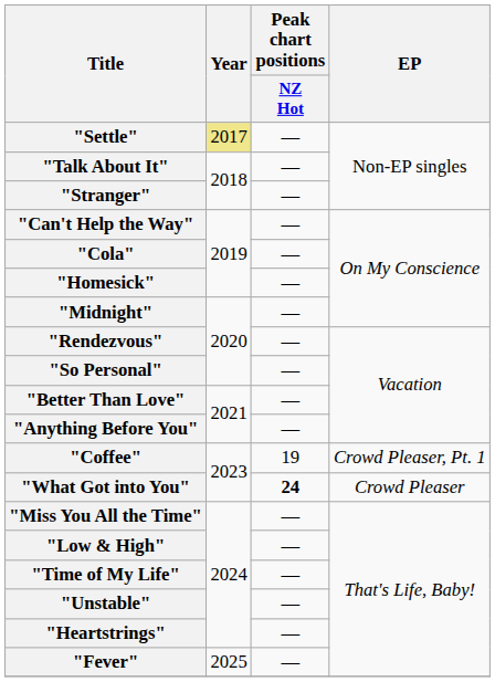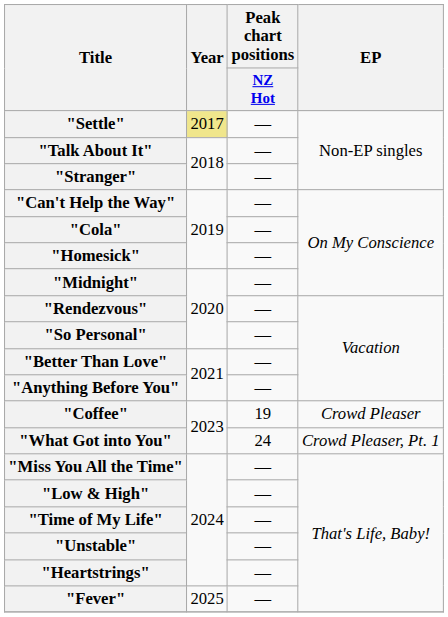 <table class="wikitable plainrowheaders" style="text-align:center">
 <tr>
 <th scope="col" rowspan="2">Title</th>
 <th scope="col" rowspan="2">Year</th>
 <th scope="col" colspan="1">Peak chart positions</th>
 <th scope="col" rowspan="2">EP</th>
 </tr>
 <tr>
 <th scope="col" style="width:3em; font-size:90%"><a href='#'>NZ<br>Hot</a><br></th>
 </tr>
 <tr>
 <th scope="row">"Settle"</th>
 <td style="background: khaki;">2017</td>
 <td>—</td>
 <td rowspan="3">Non-EP singles</td>
 </tr>
 <tr>
 <th scope="row">"Talk About It"</th>
 <td rowspan="2">2018</td>
 <td>—</td>
 </tr>
 <tr>
 <th scope="row">"Stranger"</th>
 <td>—</td>
 </tr>
 <tr>
 <th scope="row">"Can't Help the Way"</th>
 <td rowspan="3">2019</td>
 <td>—</td>
 <td rowspan="4"><em>On My Conscience</em></td>
 </tr>
 <tr>
 <th scope="row">"Cola"</th>
 <td>—</td>
 </tr>
 <tr>
 <th scope="row">"Homesick"</th>
 <td>—</td>
 </tr>
 <tr>
 <th scope="row">"Midnight"</th>
 <td rowspan="3">2020</td>
 <td>—</td>
 </tr>
 <tr>
 <th scope="row">"Rendezvous"</th>
 <td>—</td>
 <td rowspan="4"><em>Vacation</em></td>
 </tr>
 <tr>
 <th scope="row">"So Personal"</th>
 <td>—</td>
 </tr>
 <tr>
 <th scope="row">"Better Than Love"</th>
 <td rowspan="2">2021</td>
 <td>—</td>
 </tr>
 <tr>
 <th scope="row">"Anything Before You"</th>
 <td>—</td>
 </tr>
 <tr>
 <th scope="row">"Coffee"<br></th>
 <td rowspan="2">2023</td>
 <td>19</td>
-<td><em>Crowd Pleaser, Pt. 1</em></td>
+<td><em>Crowd Pleaser</em></td>
 </tr>
 <tr>
 <th scope="row">"What Got into You"</th>
-<td><strong>24</strong></td>
-<td><em>Crowd Pleaser</em></td>
+<td>24</td>
+<td><em>Crowd Pleaser, Pt. 1</em></td>
 </tr>
 <tr>
 <th scope="row">"Miss You All the Time"</th>
 <td rowspan="5">2024</td>
 <td>—</td>
 <td rowspan="6"><em>That's Life, Baby!</em></td>
 </tr>
 <tr>
 <th scope="row">"Low & High"</th>
 <td>—</td>
 </tr>
 <tr>
 <th scope="row">"Time of My Life"</th>
 <td>—</td>
 </tr>
 <tr>
 <th scope="row">"Unstable"</th>
 <td>—</td>
 </tr>
 <tr>
 <th scope="row">"Heartstrings"</th>
 <td>—</td>
 </tr>
 <tr>
 <th scope="row">"Fever"</th>
 <td>2025</td>
 <td>—</td>
 </tr>
 <tr>
 </tr>
 </table>
